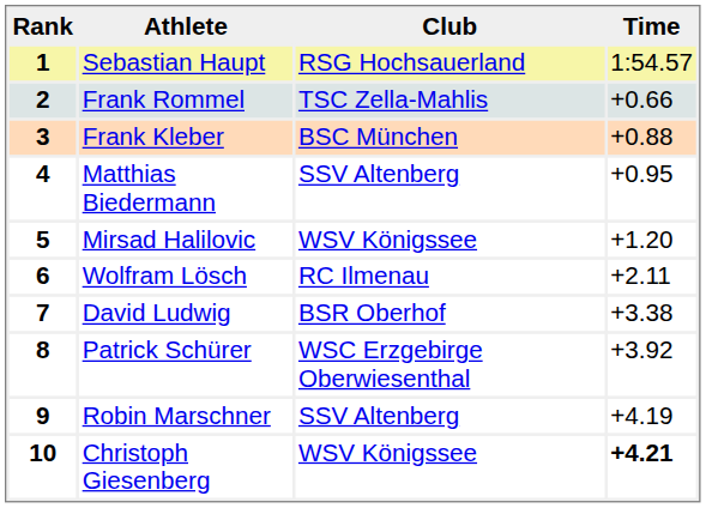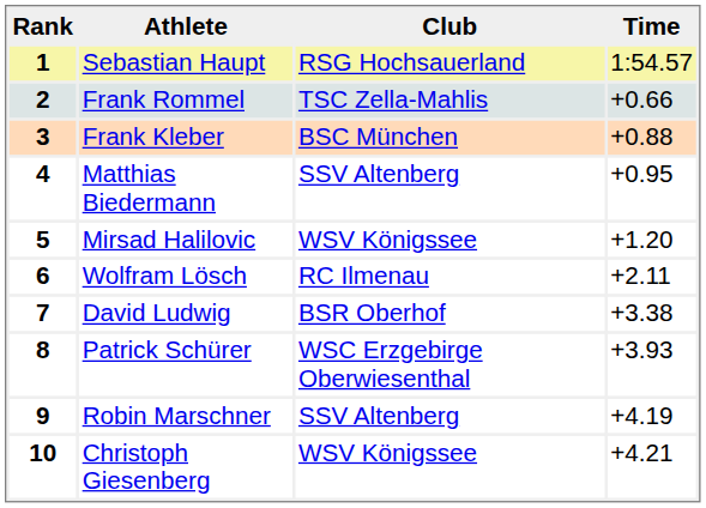 <table style="border:1px solid #808080; background-color:#EFEFEF;" cellspacing="2" cellpadding="2" width="450">
 <tr bgcolor="#EFEFEF">
 <th>Rank</th>
 <th>Athlete</th>
 <th>Club</th>
 <th>Time</th>
 </tr>
 <tr valign="top" bgcolor="#F7F6A8">
 <th>1</th>
 <td><a href='#'>Sebastian Haupt</a></td>
 <td><a href='#'>RSG Hochsauerland</a></td>
 <td>1:54.57</td>
 </tr>
 <tr valign="top" bgcolor="#DCE5E5">
 <th>2</th>
 <td><a href='#'>Frank Rommel</a></td>
 <td><a href='#'>TSC Zella-Mahlis</a></td>
 <td>+0.66</td>
 </tr>
 <tr valign="top" bgcolor="#FFDAB9">
 <th>3</th>
 <td><a href='#'>Frank Kleber</a></td>
 <td><a href='#'>BSC München</a></td>
 <td>+0.88</td>
 </tr>
 <tr valign="top" bgcolor="#FFFFFF">
 <th>4</th>
 <td><a href='#'>Matthias Biedermann</a></td>
 <td><a href='#'>SSV Altenberg</a></td>
 <td>+0.95</td>
 </tr>
 <tr valign="top" bgcolor="#FFFFFF">
 <th>5</th>
 <td><a href='#'>Mirsad Halilovic</a></td>
 <td><a href='#'>WSV Königssee</a></td>
 <td>+1.20</td>
 </tr>
 <tr valign="top" bgcolor="#FFFFFF">
 <th>6</th>
 <td><a href='#'>Wolfram Lösch</a></td>
 <td><a href='#'>RC Ilmenau</a></td>
 <td>+2.11</td>
 </tr>
 <tr valign="top" bgcolor="#FFFFFF">
 <th>7</th>
 <td><a href='#'>David Ludwig</a></td>
 <td><a href='#'>BSR Oberhof</a></td>
 <td>+3.38</td>
 </tr>
 <tr valign="top" bgcolor="#FFFFFF">
 <th>8</th>
 <td><a href='#'>Patrick Schürer</a></td>
 <td><a href='#'>WSC Erzgebirge Oberwiesenthal</a></td>
-<td>+3.92</td>
+<td>+3.93</td>
 </tr>
 <tr valign="top" bgcolor="#FFFFFF">
 <th>9</th>
 <td><a href='#'>Robin Marschner</a></td>
 <td><a href='#'>SSV Altenberg</a></td>
 <td>+4.19</td>
 </tr>
 <tr valign="top" bgcolor="#FFFFFF">
 <th>10</th>
 <td><a href='#'>Christoph Giesenberg</a></td>
 <td><a href='#'>WSV Königssee</a></td>
-<td><strong>+4.21</strong></td>
+<td>+4.21</td>
 </tr>
 </table>
